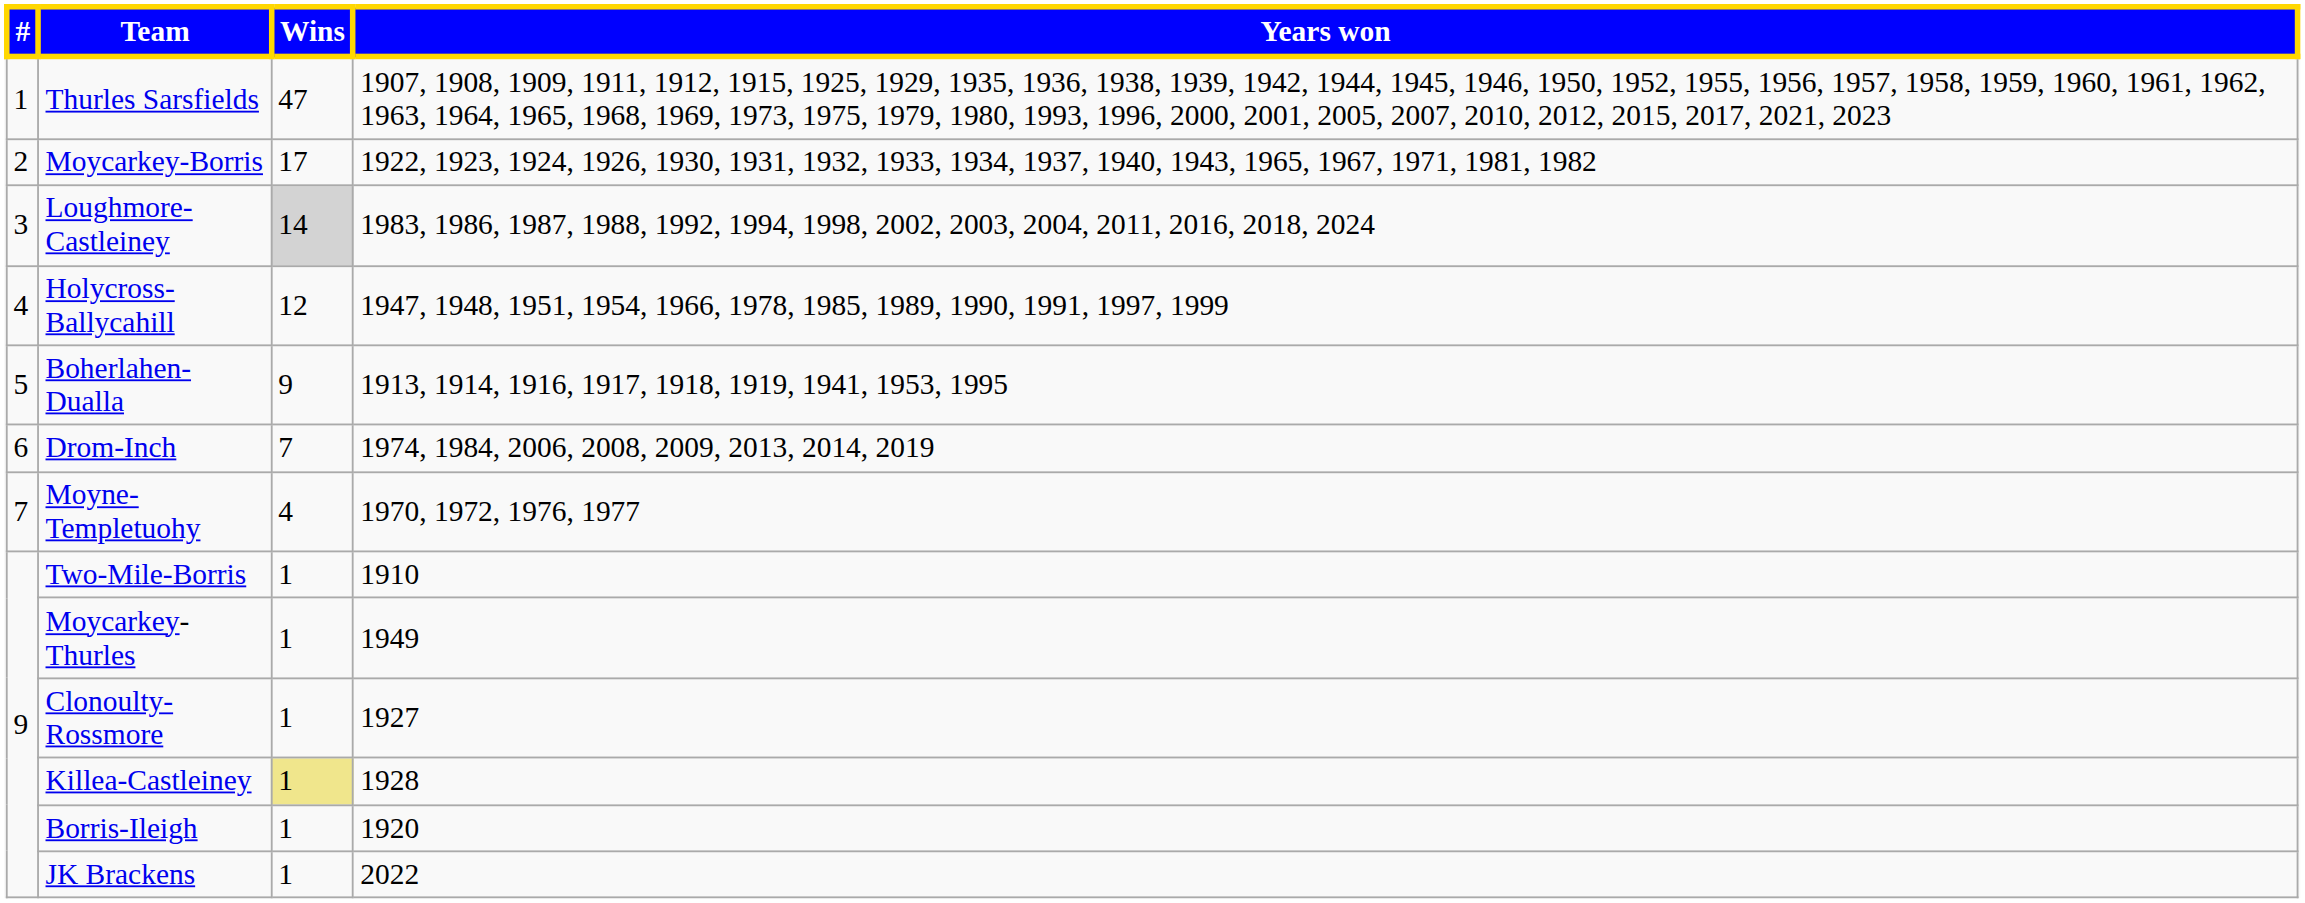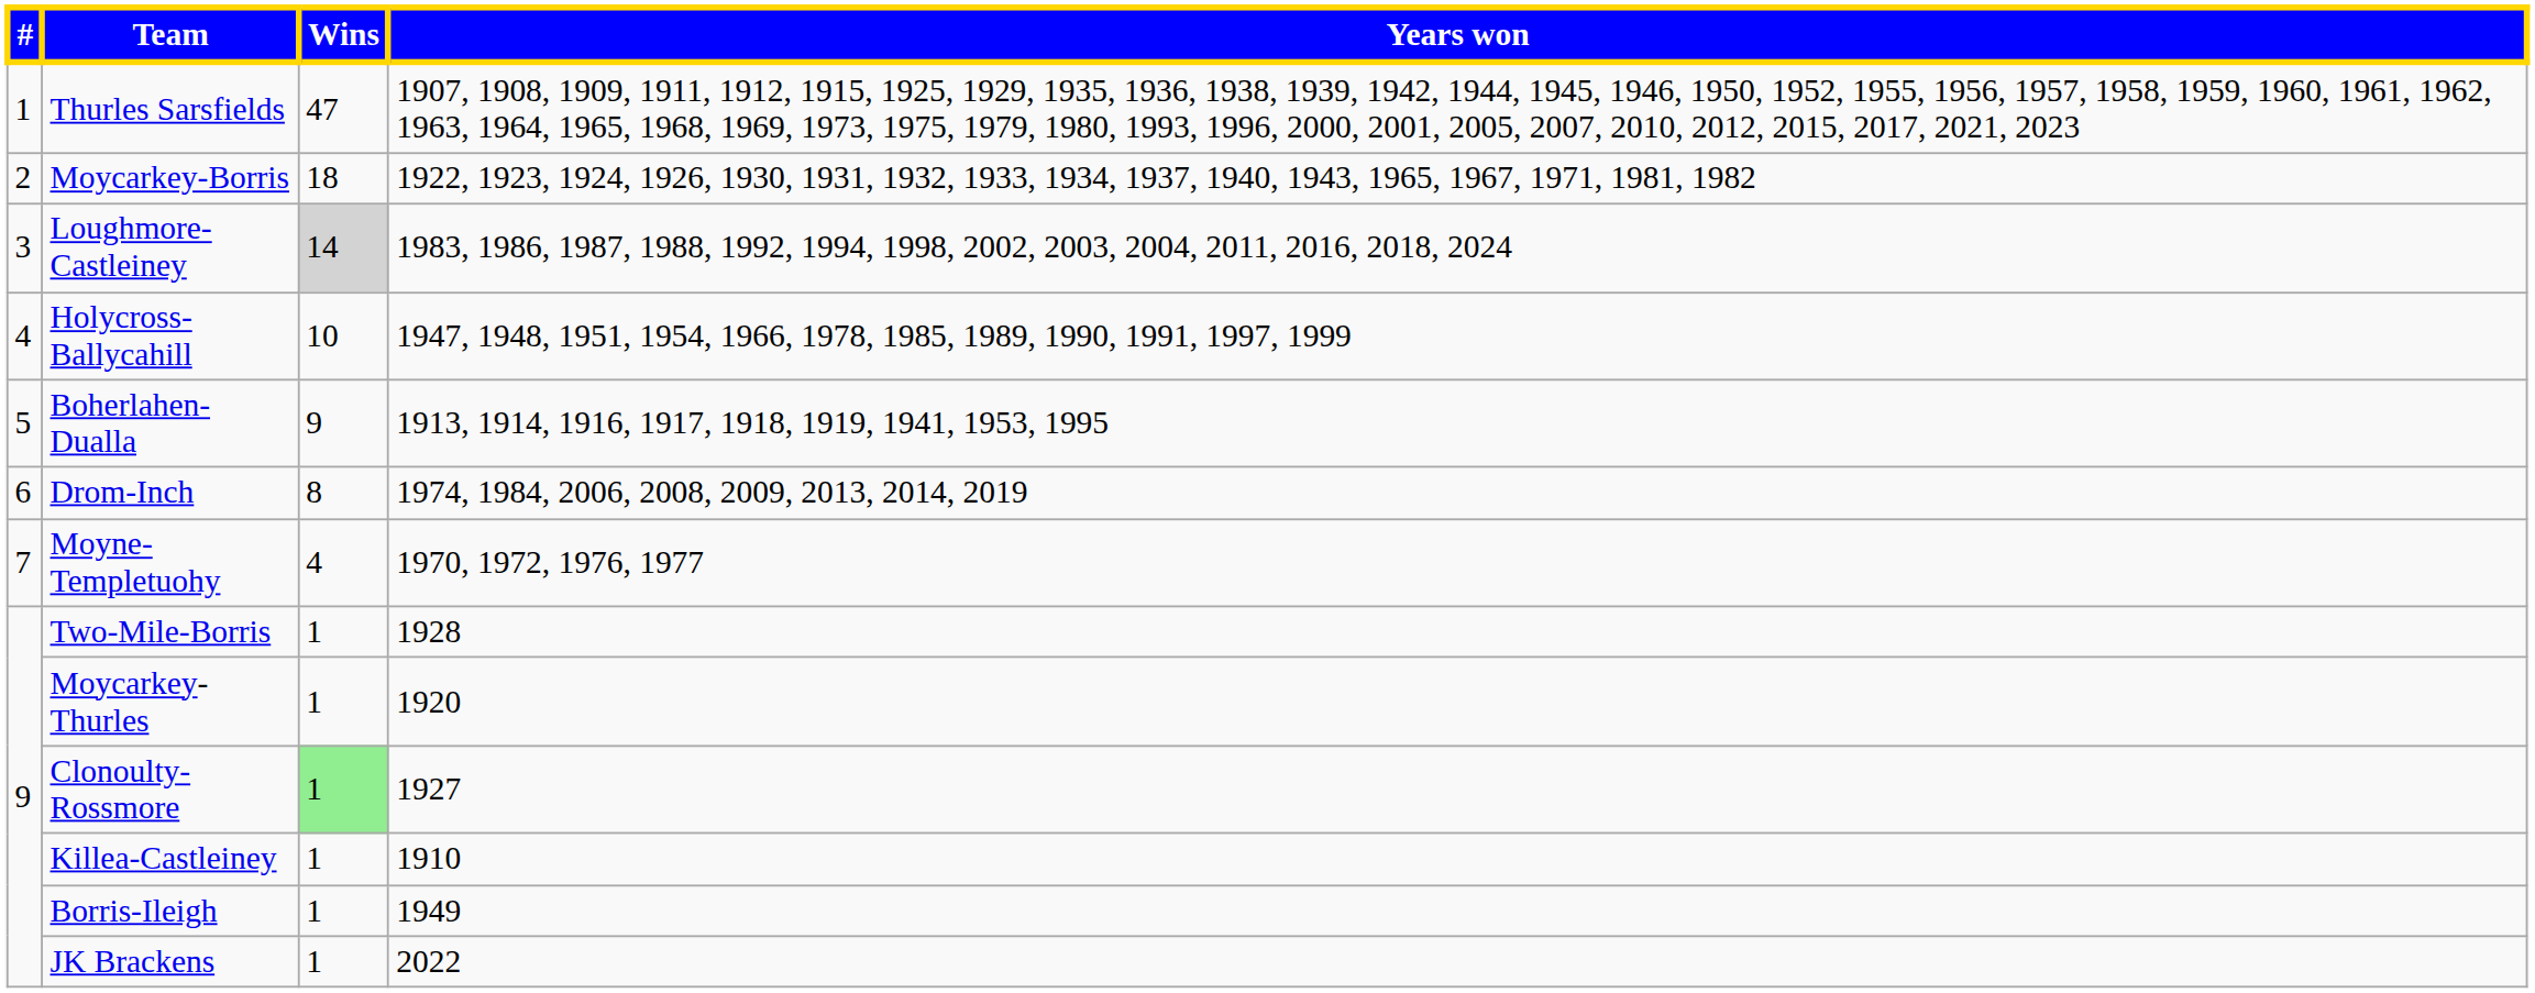 <table class="wikitable">
 <tr>
 <th style="background:blue;color:white;border:3px solid gold">#</th>
 <th style="background:blue;color:white;border:3px solid gold">Team</th>
 <th style="background:blue;color:white;border:3px solid gold">Wins</th>
 <th style="background:blue;color:white;border:3px solid gold">Years won</th>
 </tr>
 <tr>
 <td>1</td>
 <td><a href='#'>Thurles Sarsfields</a></td>
 <td>47</td>
 <td>1907, 1908, 1909, 1911, 1912, 1915, 1925, 1929, 1935, 1936, 1938, 1939, 1942, 1944, 1945, 1946, 1950, 1952, 1955, 1956, 1957, 1958, 1959, 1960, 1961, 1962, 1963, 1964, 1965, 1968, 1969, 1973, 1975, 1979, 1980, 1993, 1996, 2000, 2001, 2005, 2007, 2010, 2012, 2015, 2017, 2021, 2023</td>
 </tr>
 <tr>
 <td>2</td>
 <td><a href='#'>Moycarkey-Borris</a></td>
-<td>17</td>
+<td>18</td>
 <td>1922, 1923, 1924, 1926, 1930, 1931, 1932, 1933, 1934, 1937, 1940, 1943, 1965, 1967, 1971, 1981, 1982</td>
 </tr>
 <tr>
 <td>3</td>
 <td><a href='#'>Loughmore-Castleiney</a></td>
 <td style="background: lightgrey;">14</td>
 <td>1983, 1986, 1987, 1988, 1992, 1994, 1998, 2002, 2003, 2004, 2011, 2016, 2018, 2024</td>
 </tr>
 <tr>
 <td>4</td>
 <td><a href='#'>Holycross-Ballycahill</a></td>
-<td>12</td>
+<td>10</td>
 <td>1947, 1948, 1951, 1954, 1966, 1978, 1985, 1989, 1990, 1991, 1997, 1999</td>
 </tr>
 <tr>
 <td>5</td>
 <td><a href='#'>Boherlahen-Dualla</a></td>
 <td>9</td>
 <td>1913, 1914, 1916, 1917, 1918, 1919, 1941, 1953, 1995</td>
 </tr>
 <tr>
 <td>6</td>
 <td><a href='#'>Drom-Inch</a></td>
-<td>7</td>
+<td>8</td>
 <td>1974, 1984, 2006, 2008, 2009, 2013, 2014, 2019</td>
 </tr>
 <tr>
 <td>7</td>
 <td><a href='#'>Moyne-Templetuohy</a></td>
 <td>4</td>
 <td>1970, 1972, 1976, 1977</td>
 </tr>
 <tr>
 <td rowspan="6">9</td>
 <td><a href='#'>Two-Mile-Borris</a></td>
 <td>1</td>
-<td>1910</td>
+<td>1928</td>
 </tr>
 <tr>
 <td><a href='#'>Moycarkey</a>-<a href='#'>Thurles</a></td>
 <td>1</td>
-<td>1949</td>
+<td>1920</td>
 </tr>
 <tr>
 <td><a href='#'>Clonoulty-Rossmore</a></td>
-<td>1</td>
+<td style="background: lightgreen;">1</td>
 <td>1927</td>
 </tr>
 <tr>
 <td><a href='#'>Killea-Castleiney</a></td>
-<td style="background: khaki;">1</td>
-<td>1928</td>
+<td>1</td>
+<td>1910</td>
 </tr>
 <tr>
 <td><a href='#'>Borris-Ileigh</a></td>
 <td>1</td>
-<td>1920</td>
+<td>1949</td>
 </tr>
 <tr>
 <td><a href='#'>JK Brackens</a></td>
 <td>1</td>
 <td>2022</td>
 </tr>
 </table>
